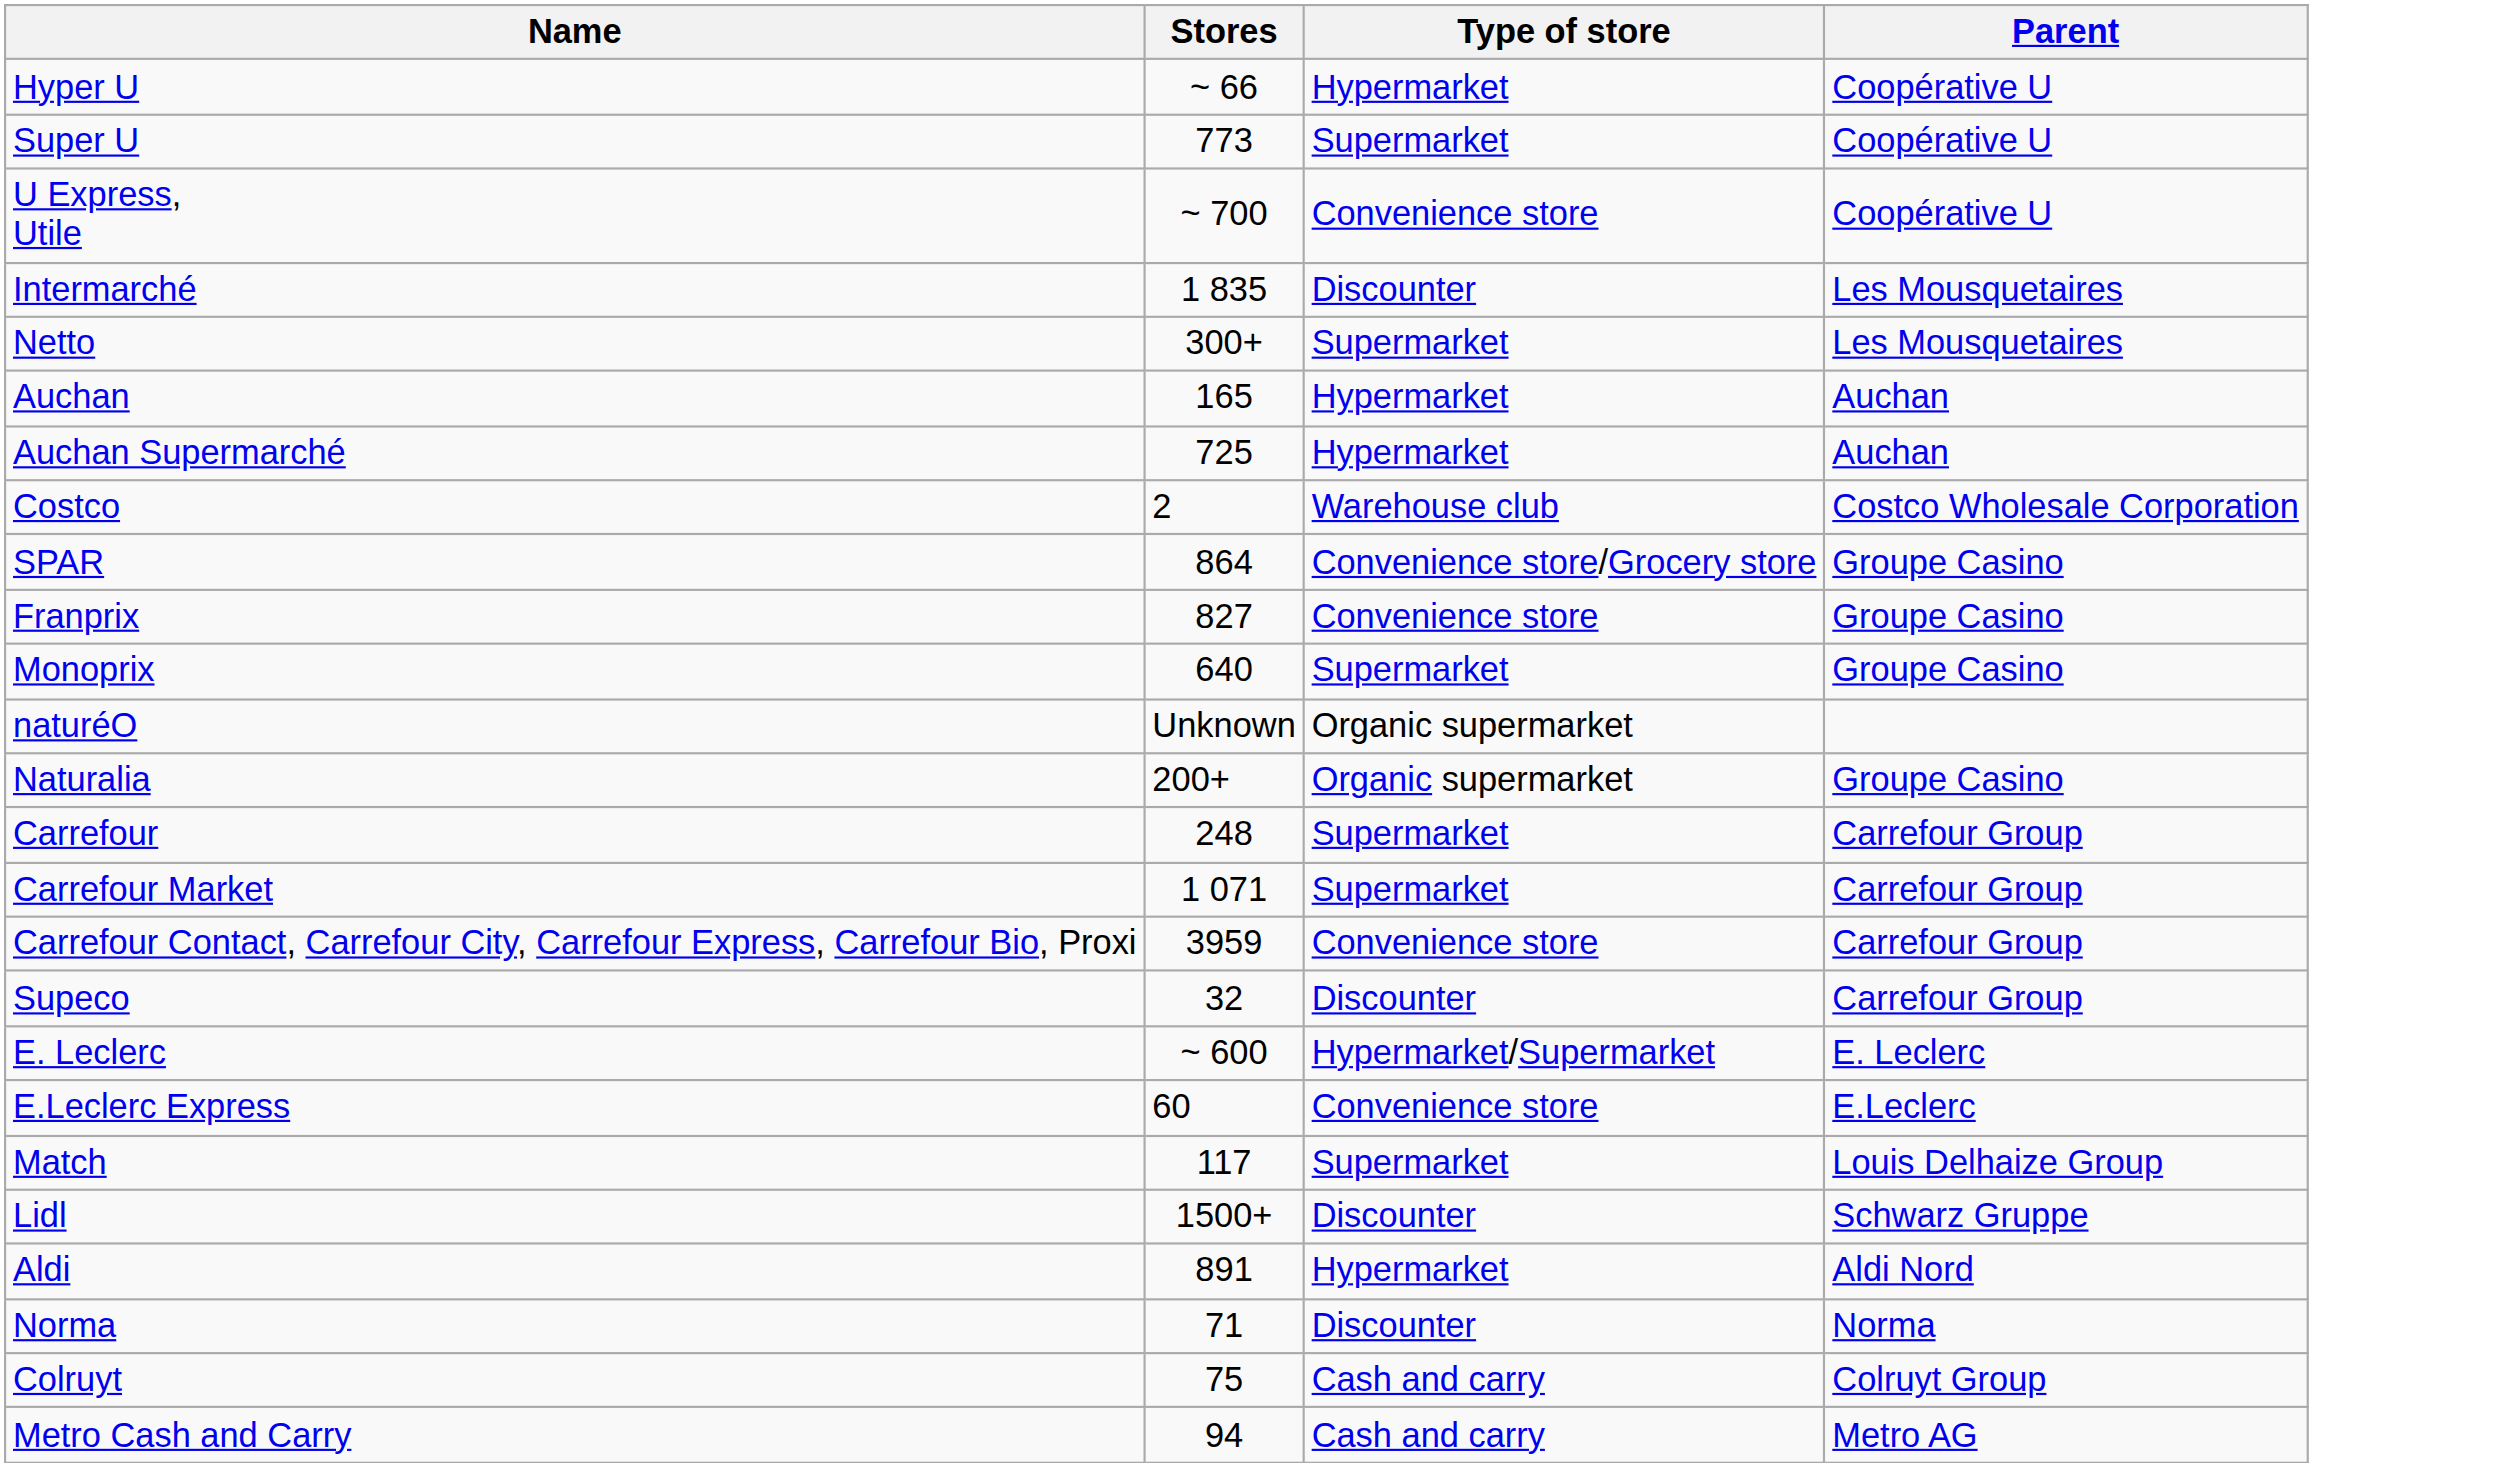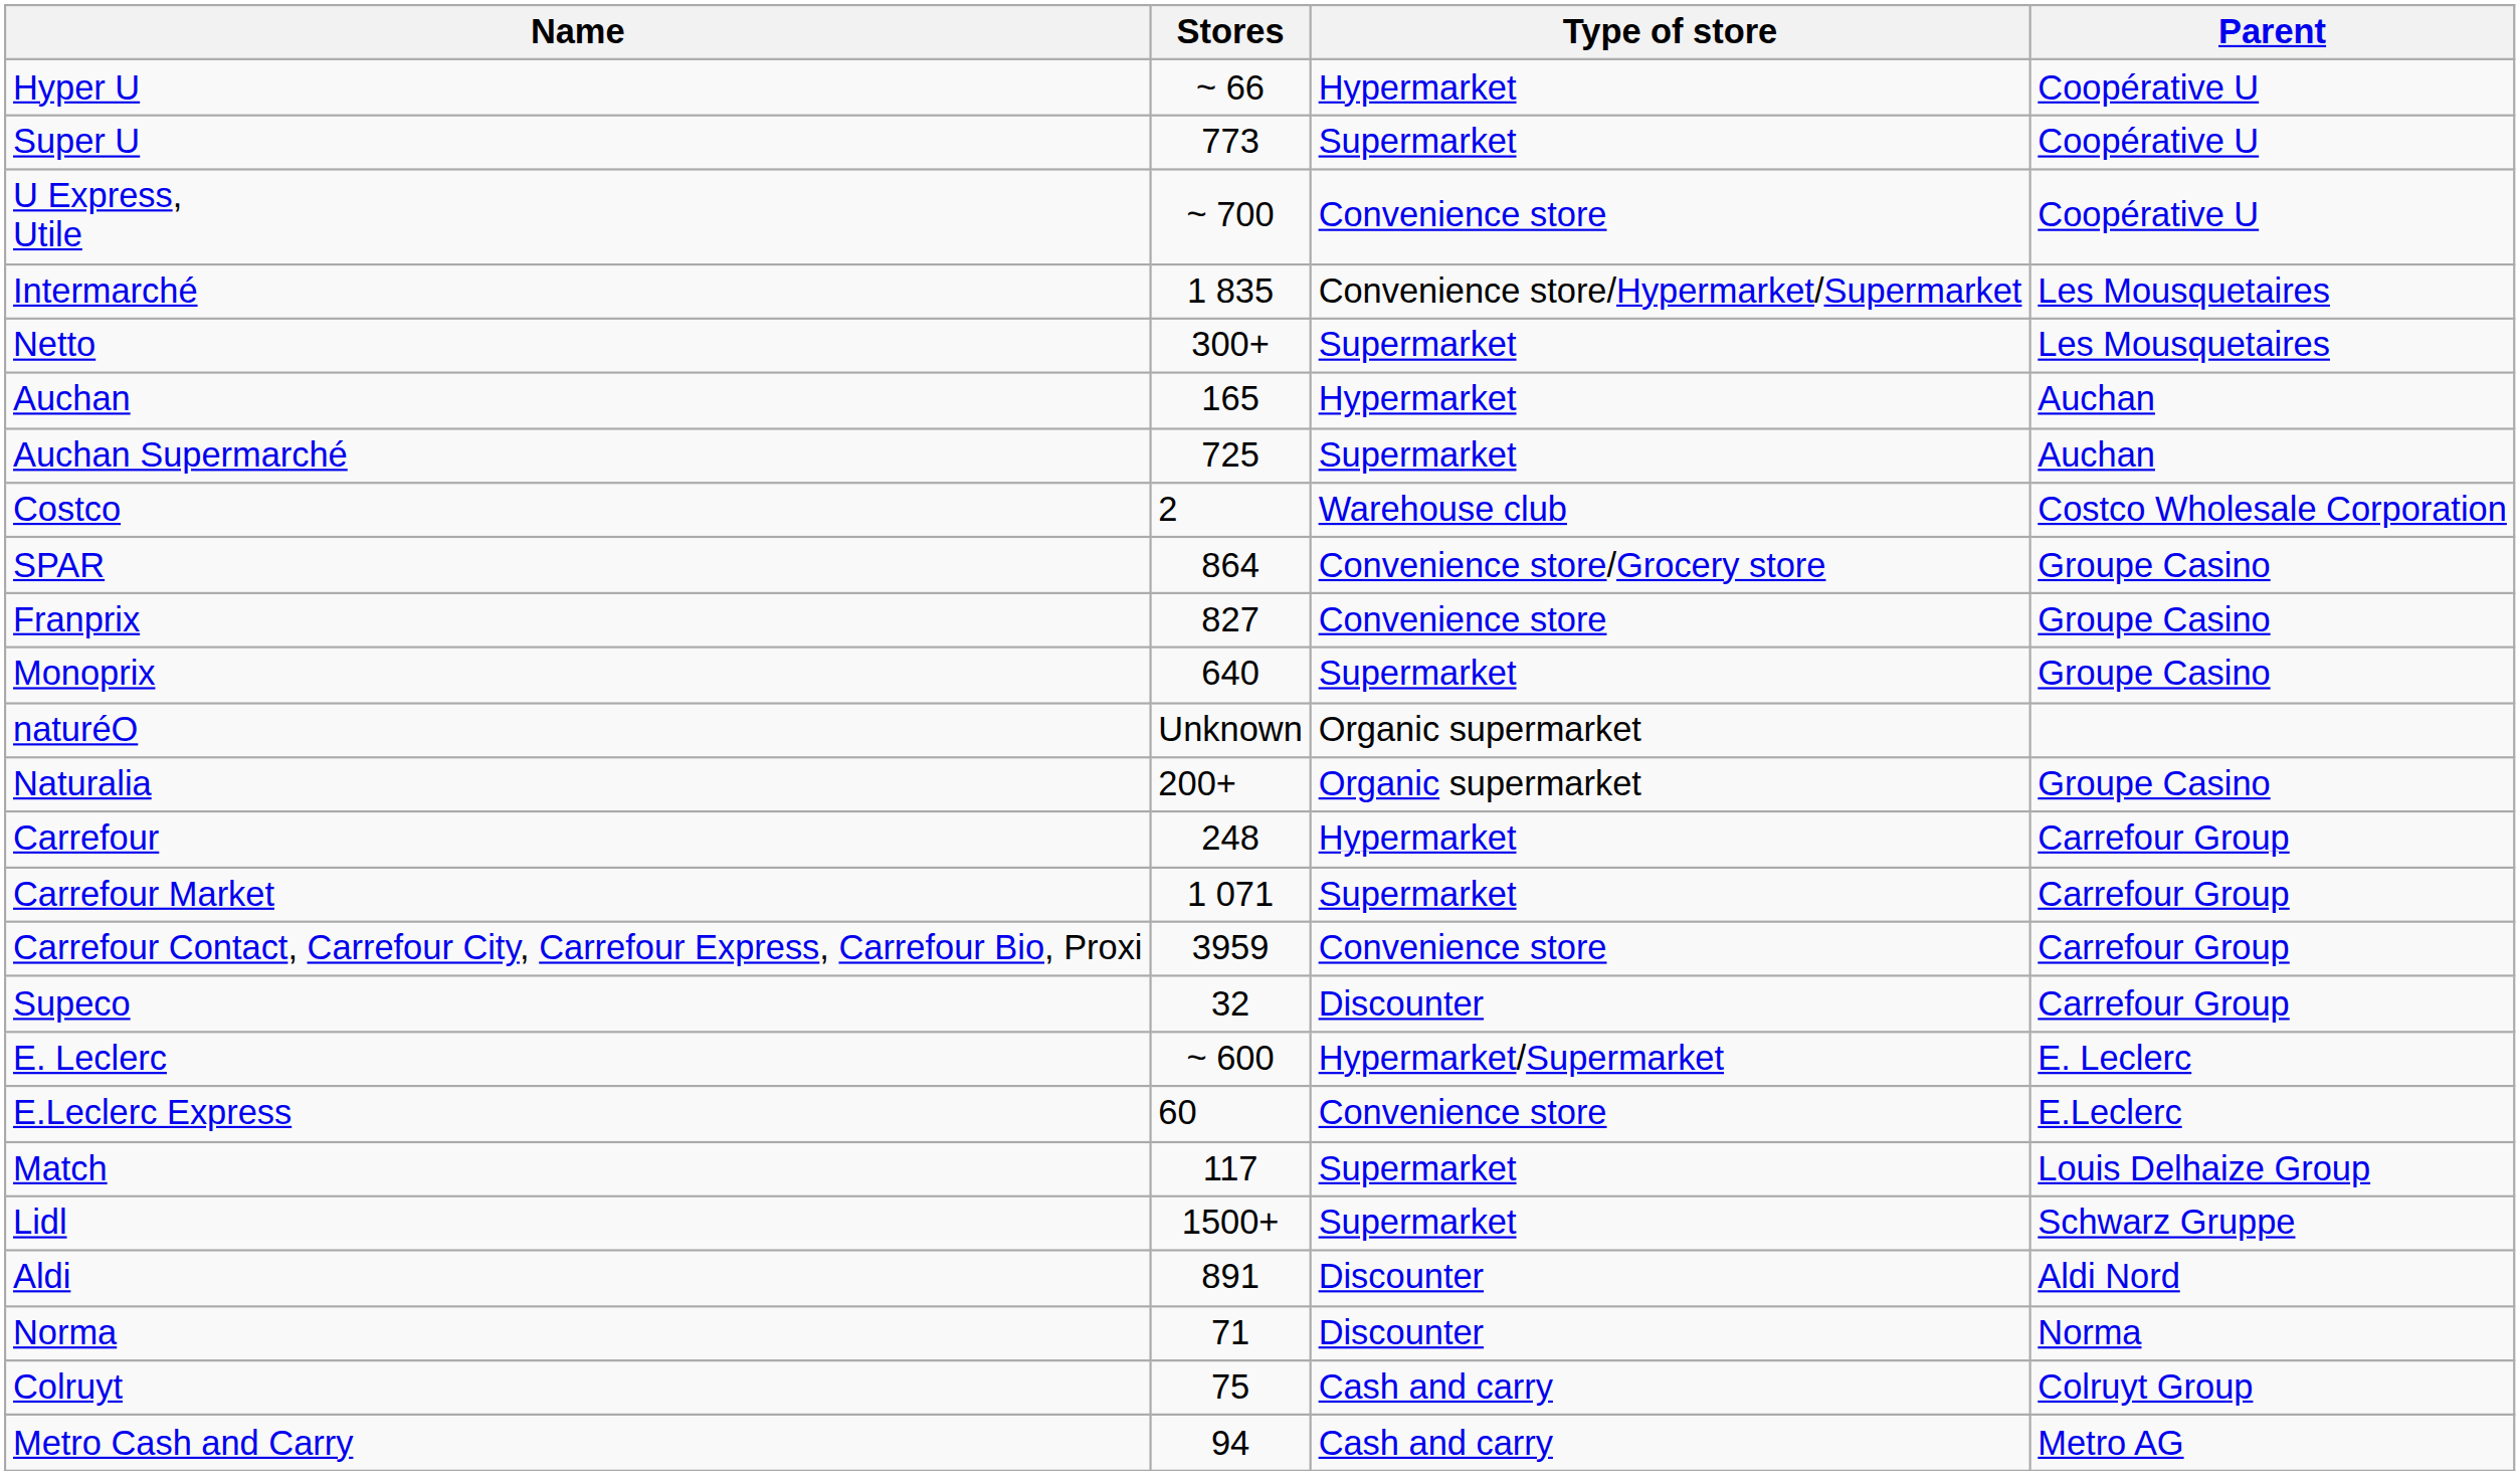 <table class="wikitable sortable">
 <tr>
 <th>Name</th>
 <th data-sort-type="number">Stores</th>
 <th>Type of store</th>
 <th><a href='#'>Parent</a></th>
 </tr>
 <tr>
 <td><a href='#'>Hyper U</a></td>
 <td align="center">~ 66</td>
 <td><a href='#'>Hypermarket</a></td>
 <td><a href='#'>Coopérative U</a></td>
 </tr>
 <tr>
 <td><a href='#'>Super U</a></td>
 <td align="center">773</td>
 <td><a href='#'>Supermarket</a></td>
 <td><a href='#'>Coopérative U</a></td>
 </tr>
 <tr>
 <td><a href='#'>U Express</a>,<br><a href='#'>Utile</a></td>
 <td align="center">~ 700</td>
 <td><a href='#'>Convenience store</a></td>
 <td><a href='#'>Coopérative U</a></td>
 </tr>
 <tr>
 <td><a href='#'>Intermarché</a></td>
 <td align="center">1 835</td>
-<td><a href='#'>Discounter</a></td>
+<td>Convenience store/<a href='#'>Hypermarket</a>/<a href='#'>Supermarket</a></td>
 <td><a href='#'>Les Mousquetaires</a></td>
 </tr>
 <tr>
 <td><a href='#'>Netto</a></td>
 <td align="center">300+</td>
 <td><a href='#'>Supermarket</a></td>
 <td><a href='#'>Les Mousquetaires</a></td>
 </tr>
 <tr>
 <td><a href='#'>Auchan</a></td>
 <td align="center">165</td>
 <td><a href='#'>Hypermarket</a></td>
 <td><a href='#'>Auchan</a></td>
 </tr>
 <tr>
 <td><a href='#'>Auchan Supermarché</a></td>
 <td align="center">725</td>
-<td><a href='#'>Hypermarket</a></td>
+<td><a href='#'>Supermarket</a></td>
 <td><a href='#'>Auchan</a></td>
 </tr>
 <tr>
 <td><a href='#'>Costco</a></td>
 <td>2</td>
 <td><a href='#'>Warehouse club</a></td>
 <td><a href='#'>Costco Wholesale Corporation</a></td>
 </tr>
 <tr>
 <td><a href='#'>SPAR</a></td>
 <td align="center">864</td>
 <td><a href='#'>Convenience store</a>/<a href='#'>Grocery store</a></td>
 <td><a href='#'>Groupe Casino</a></td>
 </tr>
 <tr>
 <td><a href='#'>Franprix</a></td>
 <td align="center">827</td>
 <td><a href='#'>Convenience store</a></td>
 <td><a href='#'>Groupe Casino</a></td>
 </tr>
 <tr>
 <td><a href='#'>Monoprix</a></td>
 <td align="center">640</td>
 <td><a href='#'>Supermarket</a></td>
 <td><a href='#'>Groupe Casino</a></td>
 </tr>
 <tr>
 <td><a href='#'>naturéO</a></td>
 <td>Unknown</td>
 <td>Organic supermarket</td>
 <td></td>
 </tr>
 <tr>
 <td><a href='#'>Naturalia</a></td>
 <td>200+</td>
 <td><a href='#'>Organic</a> supermarket</td>
 <td><a href='#'>Groupe Casino</a></td>
 </tr>
 <tr>
 <td><a href='#'>Carrefour</a></td>
 <td align="center">248</td>
-<td><a href='#'>Supermarket</a></td>
+<td><a href='#'>Hypermarket</a></td>
 <td><a href='#'>Carrefour Group</a></td>
 </tr>
 <tr>
 <td><a href='#'>Carrefour Market</a></td>
 <td align="center">1 071</td>
 <td><a href='#'>Supermarket</a></td>
 <td><a href='#'>Carrefour Group</a></td>
 </tr>
 <tr>
 <td><a href='#'>Carrefour Contact</a>, <a href='#'>Carrefour City</a>, <a href='#'>Carrefour Express</a>, <a href='#'>Carrefour Bio</a>, Proxi</td>
 <td align="center">3959</td>
 <td><a href='#'>Convenience store</a></td>
 <td><a href='#'>Carrefour Group</a></td>
 </tr>
 <tr>
 <td><a href='#'>Supeco</a></td>
 <td align="center">32</td>
 <td><a href='#'>Discounter</a></td>
 <td><a href='#'>Carrefour Group</a></td>
 </tr>
 <tr>
 <td><a href='#'>E. Leclerc</a></td>
 <td align="center">~ 600</td>
 <td><a href='#'>Hypermarket</a>/<a href='#'>Supermarket</a></td>
 <td><a href='#'>E. Leclerc</a></td>
 </tr>
 <tr>
 <td><a href='#'>E.Leclerc Express</a></td>
 <td>60</td>
 <td><a href='#'>Convenience store</a></td>
 <td><a href='#'>E.Leclerc</a></td>
 </tr>
 <tr>
 <td><a href='#'>Match</a></td>
 <td align="center">117</td>
 <td><a href='#'>Supermarket</a></td>
 <td><a href='#'>Louis Delhaize Group</a></td>
 </tr>
 <tr>
 <td><a href='#'>Lidl</a></td>
 <td align="center">1500+</td>
-<td><a href='#'>Discounter</a></td>
+<td><a href='#'>Supermarket</a></td>
 <td><a href='#'>Schwarz Gruppe</a></td>
 </tr>
 <tr>
 <td><a href='#'>Aldi</a></td>
 <td align="center">891</td>
-<td><a href='#'>Hypermarket</a></td>
+<td><a href='#'>Discounter</a></td>
 <td><a href='#'>Aldi Nord</a></td>
 </tr>
 <tr>
 <td><a href='#'>Norma</a></td>
 <td align="center">71</td>
 <td><a href='#'>Discounter</a></td>
 <td><a href='#'>Norma</a></td>
 </tr>
 <tr>
 <td><a href='#'>Colruyt</a></td>
 <td align="center">75</td>
 <td><a href='#'>Cash and carry</a></td>
 <td><a href='#'>Colruyt Group</a></td>
 </tr>
 <tr>
 <td><a href='#'>Metro Cash and Carry</a></td>
 <td align="center">94</td>
 <td><a href='#'>Cash and carry</a></td>
 <td><a href='#'>Metro AG</a></td>
 </tr>
 </table>
